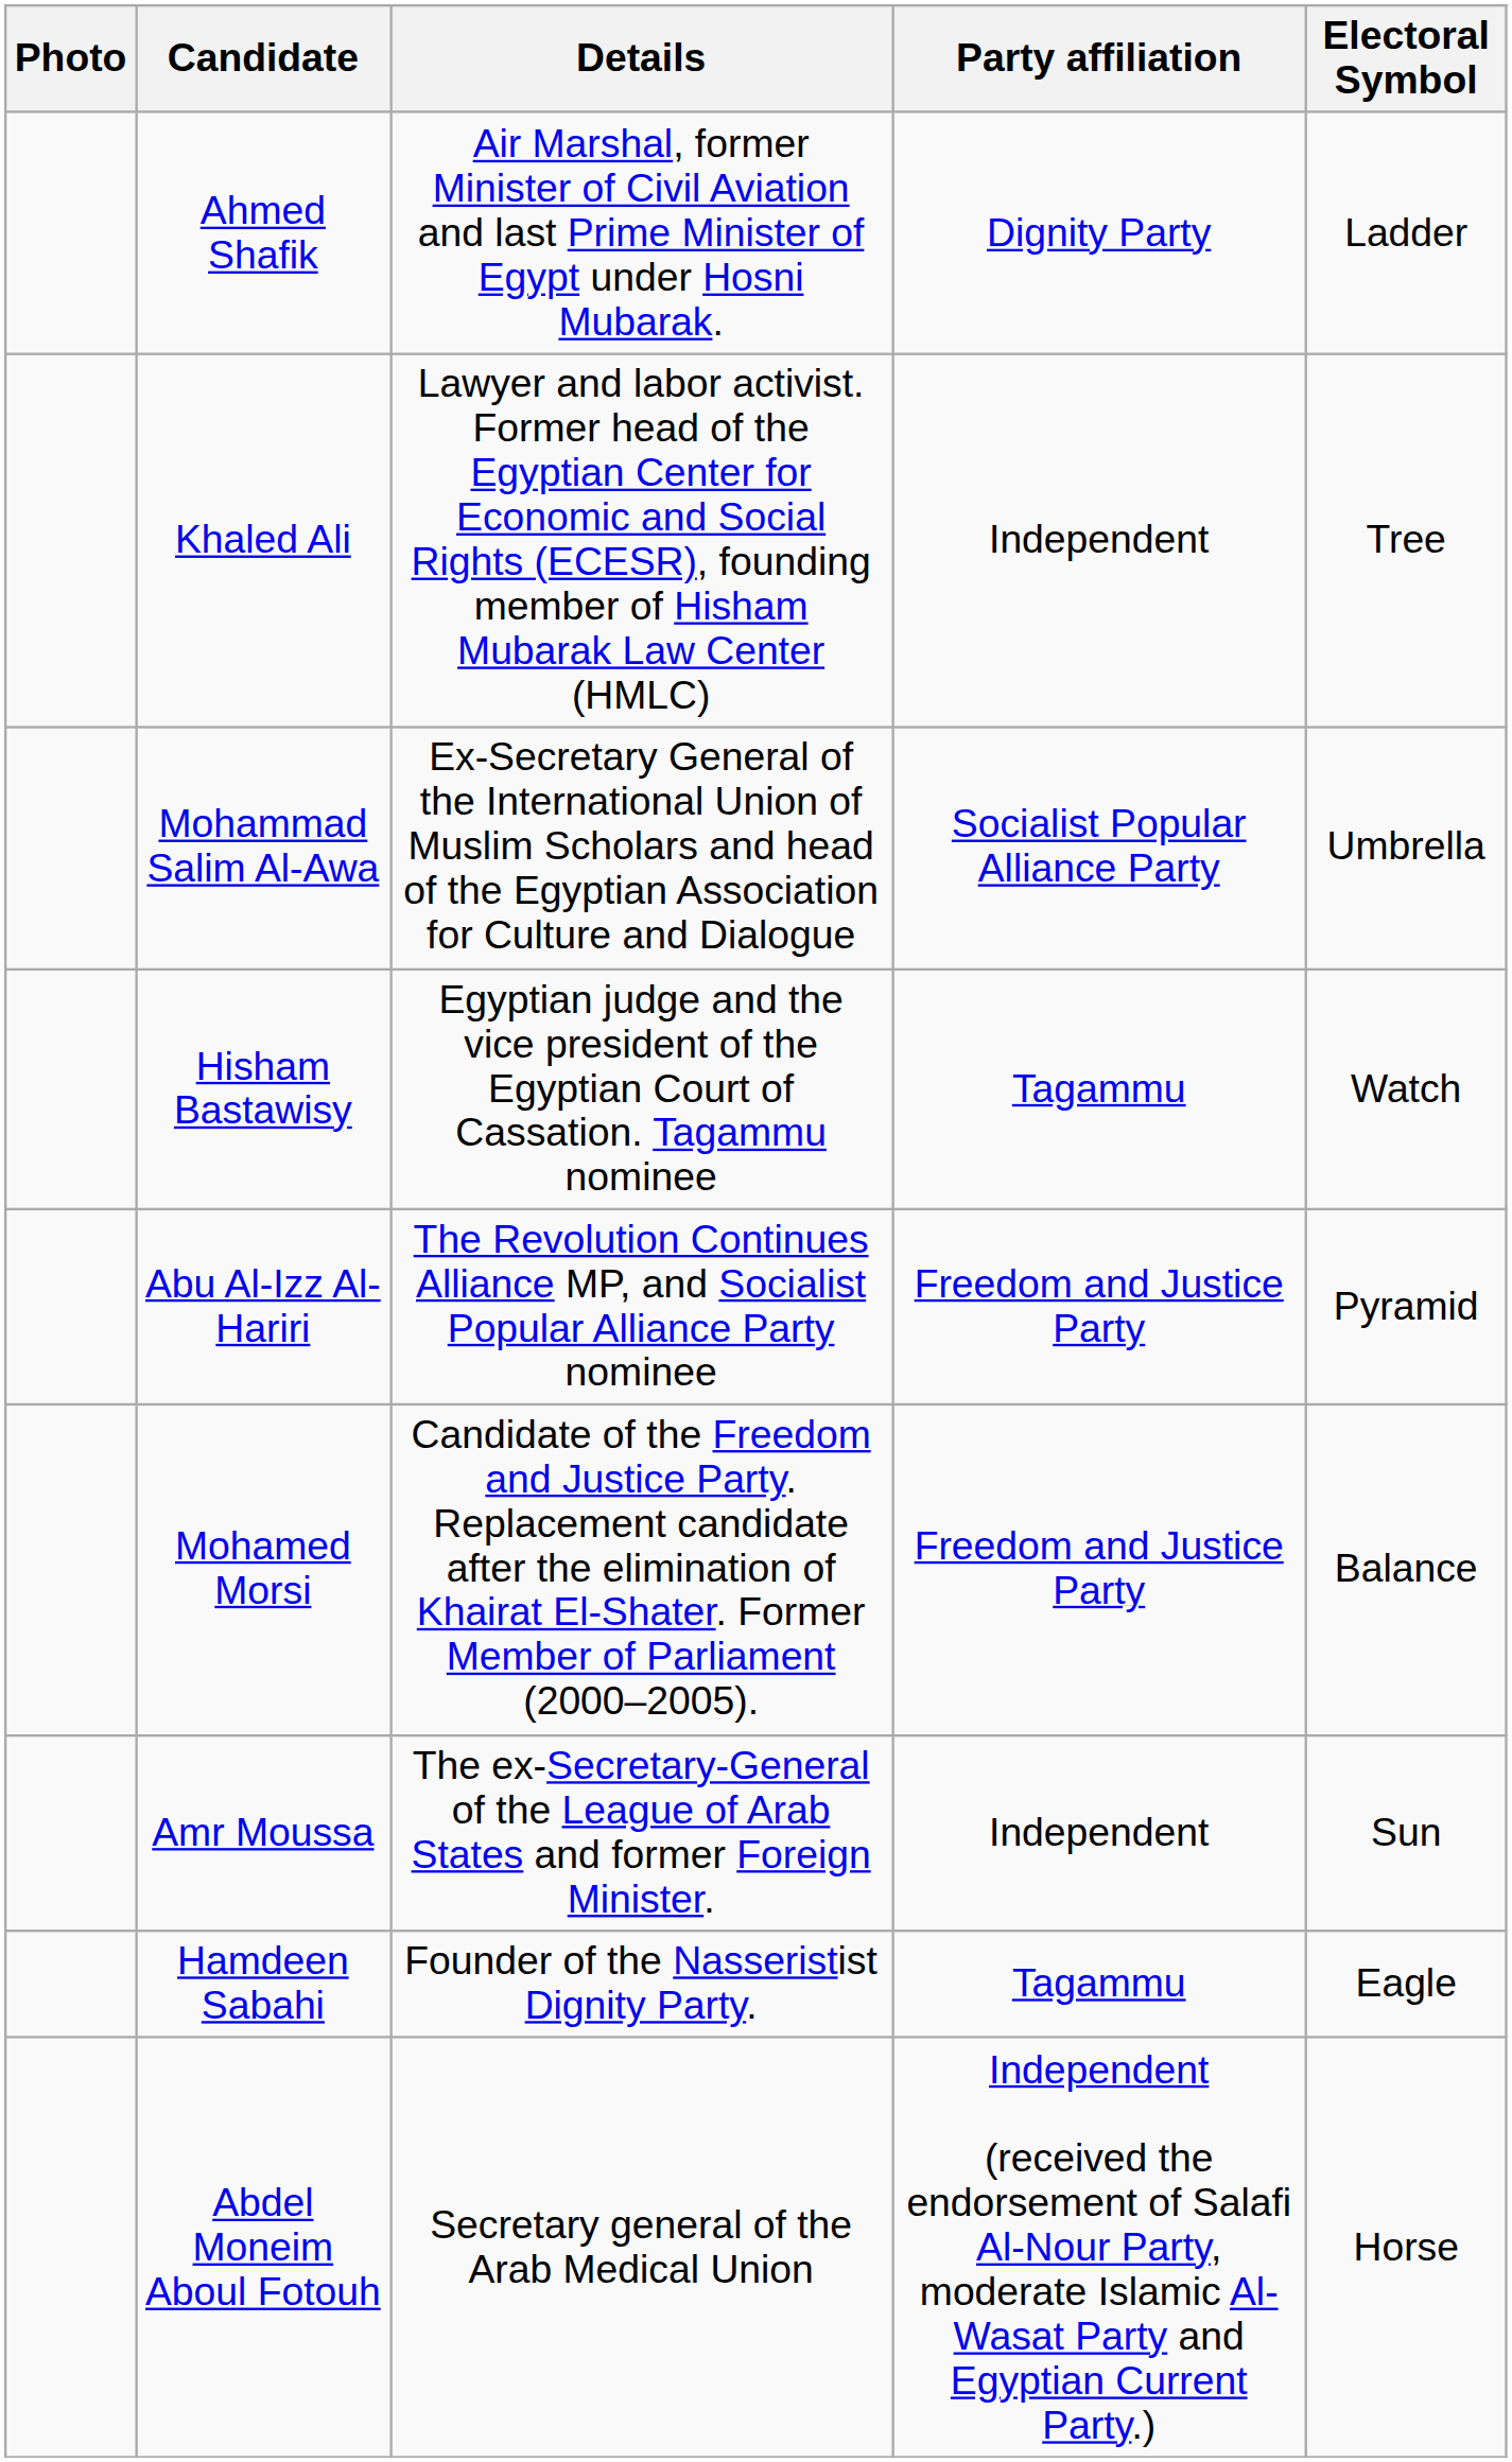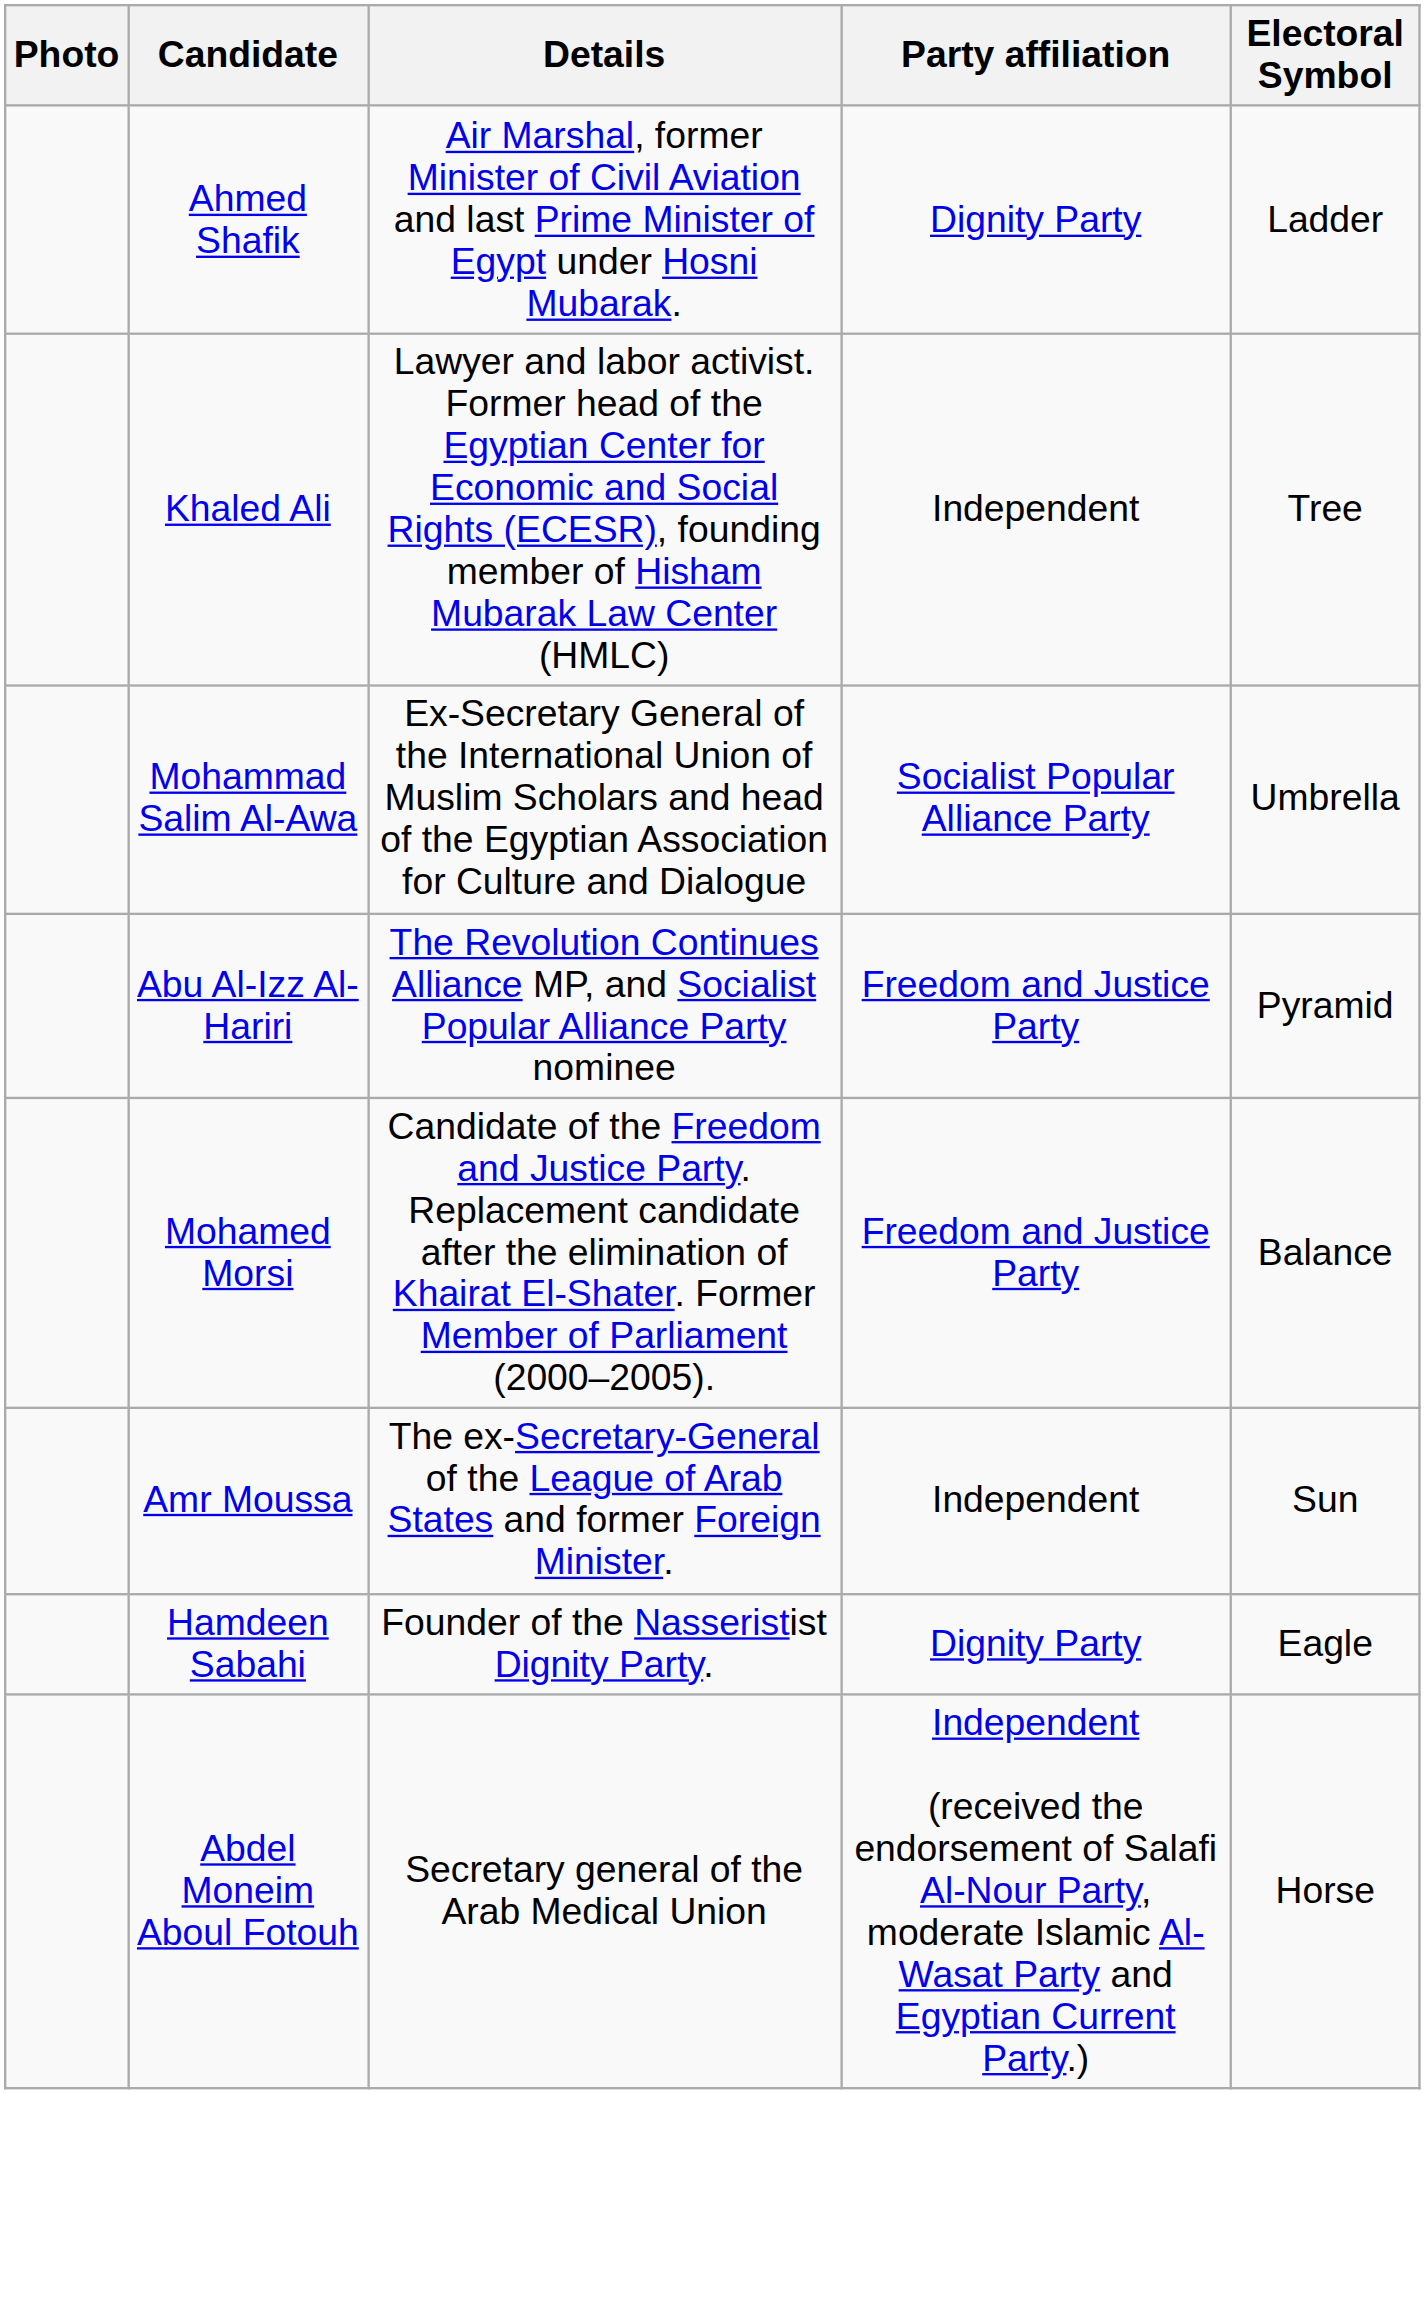 <table class="wikitable" style="text-align:center">
 <tr>
 <th>Photo</th>
 <th>Candidate</th>
 <th>Details</th>
 <th>Party affiliation</th>
 <th>Electoral Symbol</th>
 </tr>
 <tr>
 <td></td>
 <td><div><a href='#'>Ahmed Shafik</a> </div></td>
 <td><div><a href='#'>Air Marshal</a>, former <a href='#'>Minister of Civil Aviation</a> and last <a href='#'>Prime Minister of Egypt</a> under <a href='#'>Hosni Mubarak</a>.</div></td>
 <td><div><a href='#'>Dignity Party</a> </div></td>
 <td>Ladder</td>
 </tr>
 <tr>
 <td></td>
 <td><div><a href='#'>Khaled Ali</a></div></td>
 <td><div>Lawyer and labor activist. Former head of the <a href='#'>Egyptian Center for Economic and Social Rights (ECESR)</a>, founding member of <a href='#'>Hisham Mubarak Law Center</a> (HMLC)</div></td>
 <td><div>Independent</div></td>
 <td>Tree</td>
 </tr>
 <tr>
 <td><div></div></td>
 <td><div><a href='#'>Mohammad Salim Al-Awa</a></div></td>
 <td><div>Ex-Secretary General of the International Union of Muslim Scholars and head of the Egyptian Association for Culture and Dialogue</div></td>
 <td><div><a href='#'>Socialist Popular Alliance Party</a></div></td>
 <td>Umbrella</td>
 </tr>
 <tr>
 <td></td>
-<td><div><a href='#'>Hisham Bastawisy</a></div></td>
-<td><div>Egyptian judge and the vice president of the Egyptian Court of Cassation. <a href='#'>Tagammu</a> nominee</div></td>
-<td><div><a href='#'>Tagammu</a></div></td>
-<td>Watch</td>
-</tr>
-<tr>
-<td></td>
 <td><div><a href='#'>Abu Al-Izz Al-Hariri</a></div></td>
 <td><div><a href='#'>The Revolution Continues Alliance</a> MP, and <a href='#'>Socialist Popular Alliance Party</a> nominee</div></td>
 <td><div><a href='#'>Freedom and Justice Party</a></div></td>
 <td>Pyramid</td>
 </tr>
 <tr>
 <td></td>
 <td><div><a href='#'>Mohamed Morsi</a></div></td>
 <td><div>Candidate of the <a href='#'>Freedom and Justice Party</a>. Replacement candidate after the elimination of <a href='#'>Khairat El-Shater</a>. Former <a href='#'>Member of Parliament</a> (2000–2005).</div></td>
 <td><div><a href='#'>Freedom and Justice Party</a></div></td>
 <td>Balance</td>
 </tr>
 <tr>
 <td><div></div></td>
 <td><div><a href='#'>Amr Moussa</a></div></td>
 <td><div>The ex-<a href='#'>Secretary-General</a> of the <a href='#'>League of Arab States</a> and former <a href='#'>Foreign Minister</a>.</div></td>
 <td><div>Independent</div></td>
 <td>Sun</td>
 </tr>
 <tr>
 <td></td>
 <td><div><a href='#'>Hamdeen Sabahi</a></div></td>
 <td><div>Founder of the <a href='#'>Nasserist</a>ist <a href='#'>Dignity Party</a>.</div></td>
-<td><div><a href='#'>Tagammu</a></div></td>
+<td><div><a href='#'>Dignity Party</a> </div></td>
 <td>Eagle</td>
 </tr>
 <tr>
 <td><div></div></td>
 <td><div><a href='#'>Abdel Moneim Aboul Fotouh</a></div></td>
 <td><div>Secretary general of the Arab Medical Union </div></td>
 <td><div><a href='#'>Independent</a><br><br>(received the endorsement of Salafi <a href='#'>Al-Nour Party</a>, moderate Islamic <a href='#'>Al-Wasat Party</a> and <a href='#'>Egyptian Current Party</a>.)</div></td>
 <td>Horse</td>
 </tr>
 </table>
